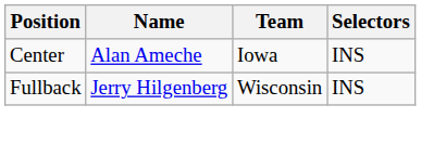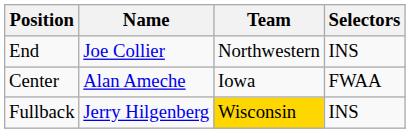 <table class="wikitable" style="font-size: 90%">
 <tr>
 <th>Position</th>
 <th>Name</th>
 <th>Team</th>
 <th>Selectors</th>
 </tr>
 <tr>
+<td>End</td>
+<td><a href='#'>Joe Collier</a></td>
+<td>Northwestern</td>
+<td>INS</td>
+</tr>
+<tr>
 <td>Center</td>
 <td><a href='#'>Alan Ameche</a></td>
 <td>Iowa</td>
-<td>INS</td>
+<td>FWAA</td>
 </tr>
 <tr>
 <td>Fullback</td>
 <td><a href='#'>Jerry Hilgenberg</a></td>
-<td>Wisconsin</td>
+<td style="background: gold;">Wisconsin</td>
 <td>INS</td>
 </tr>
 </table>
